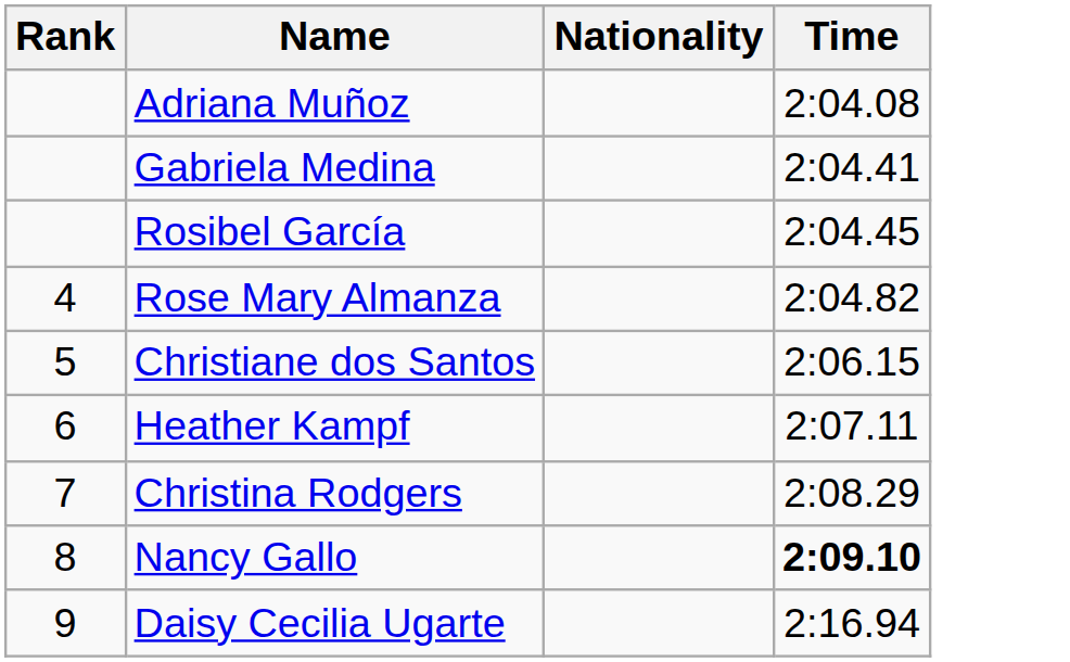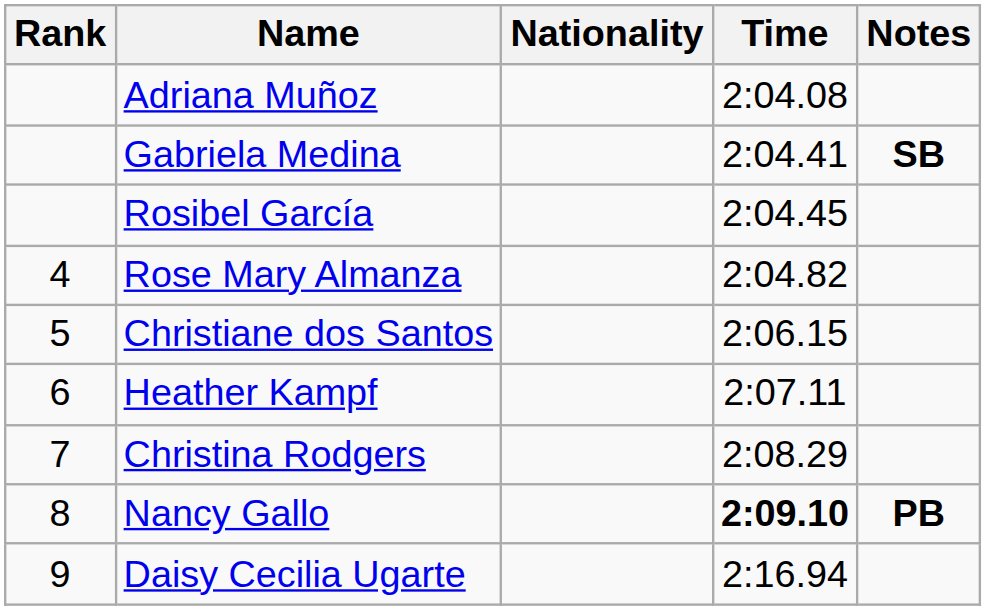 <table class="wikitable sortable" style="text-align:center">
 <tr>
 <th>Rank</th>
 <th>Name</th>
 <th>Nationality</th>
 <th>Time</th>
+<th>Notes</th>
 </tr>
 <tr>
 <td></td>
 <td align=left><a href='#'>Adriana Muñoz</a></td>
 <td align=left></td>
 <td>2:04.08</td>
+<td></td>
 </tr>
 <tr>
 <td></td>
 <td align=left><a href='#'>Gabriela Medina</a></td>
 <td align=left></td>
 <td>2:04.41</td>
+<td><strong>SB</strong></td>
 </tr>
 <tr>
 <td></td>
 <td align=left><a href='#'>Rosibel García</a></td>
 <td align=left></td>
 <td>2:04.45</td>
+<td></td>
 </tr>
 <tr>
 <td>4</td>
 <td align=left><a href='#'>Rose Mary Almanza</a></td>
 <td align=left></td>
 <td>2:04.82</td>
+<td></td>
 </tr>
 <tr>
 <td>5</td>
 <td align=left><a href='#'>Christiane dos Santos</a></td>
 <td align=left></td>
 <td>2:06.15</td>
+<td></td>
 </tr>
 <tr>
 <td>6</td>
 <td align=left><a href='#'>Heather Kampf</a></td>
 <td align=left></td>
 <td>2:07.11</td>
+<td></td>
 </tr>
 <tr>
 <td>7</td>
 <td align=left><a href='#'>Christina Rodgers</a></td>
 <td align=left></td>
 <td>2:08.29</td>
+<td></td>
 </tr>
 <tr>
 <td>8</td>
 <td align=left><a href='#'>Nancy Gallo</a></td>
 <td align=left></td>
 <td><strong>2:09.10</strong></td>
+<td><strong>PB</strong></td>
 </tr>
 <tr>
 <td>9</td>
 <td align=left><a href='#'>Daisy Cecilia Ugarte</a></td>
 <td align=left></td>
 <td>2:16.94</td>
+<td></td>
 </tr>
 </table>
